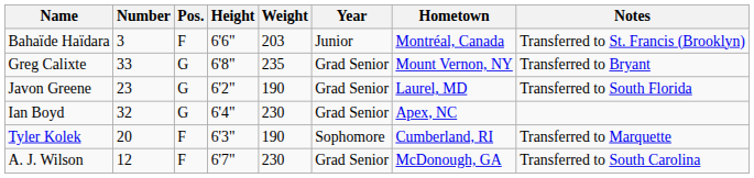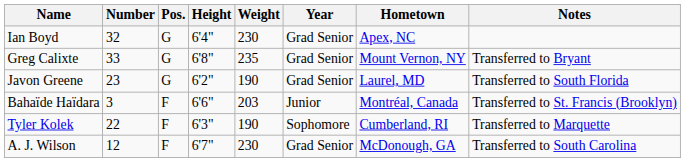 <table class="wikitable sortable" border="1">
 <tr>
 <th>Name</th>
 <th>Number</th>
 <th>Pos.</th>
 <th>Height</th>
 <th>Weight</th>
 <th>Year</th>
 <th>Hometown</th>
 <th class="unsortable">Notes</th>
 </tr>
 <tr>
-<td sortname>Bahaïde Haïdara</td>
-<td>3</td>
-<td>F</td>
-<td>6'6"</td>
-<td>203</td>
-<td>Junior</td>
-<td><a href='#'>Montréal, Canada</a></td>
-<td>Transferred to <a href='#'>St. Francis (Brooklyn)</a></td>
+<td sortname>Ian Boyd</td>
+<td>32</td>
+<td>G</td>
+<td>6'4"</td>
+<td>230</td>
+<td>Grad Senior</td>
+<td><a href='#'>Apex, NC</a></td>
+<td></td>
 </tr>
 <tr>
 <td sortname>Greg Calixte</td>
 <td>33</td>
 <td>G</td>
 <td>6'8"</td>
 <td>235</td>
 <td>Grad Senior</td>
 <td><a href='#'>Mount Vernon, NY</a></td>
 <td>Transferred to <a href='#'>Bryant</a></td>
 </tr>
 <tr>
 <td sortname>Javon Greene</td>
 <td>23</td>
 <td>G</td>
 <td>6'2"</td>
 <td>190</td>
 <td>Grad Senior</td>
 <td><a href='#'>Laurel, MD</a></td>
 <td>Transferred to <a href='#'>South Florida</a></td>
 </tr>
 <tr>
-<td sortname>Ian Boyd</td>
-<td>32</td>
-<td>G</td>
-<td>6'4"</td>
-<td>230</td>
-<td>Grad Senior</td>
-<td><a href='#'>Apex, NC</a></td>
-<td></td>
+<td sortname>Bahaïde Haïdara</td>
+<td>3</td>
+<td>F</td>
+<td>6'6"</td>
+<td>203</td>
+<td>Junior</td>
+<td><a href='#'>Montréal, Canada</a></td>
+<td>Transferred to <a href='#'>St. Francis (Brooklyn)</a></td>
 </tr>
 <tr>
 <td sortname><a href='#'>Tyler Kolek</a></td>
-<td>20</td>
+<td>22</td>
 <td>F</td>
 <td>6'3"</td>
 <td>190</td>
 <td>Sophomore</td>
 <td><a href='#'>Cumberland, RI</a></td>
 <td>Transferred to <a href='#'>Marquette</a></td>
 </tr>
 <tr>
 <td sortname>A. J. Wilson</td>
 <td>12</td>
 <td>F</td>
 <td>6'7"</td>
 <td>230</td>
 <td>Grad Senior</td>
 <td><a href='#'>McDonough, GA</a></td>
 <td>Transferred to <a href='#'>South Carolina</a></td>
 </tr>
 </table>
